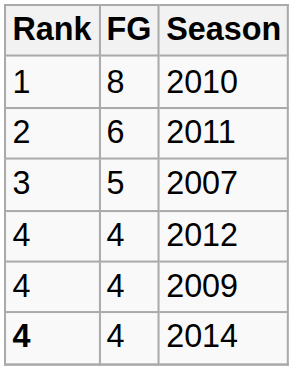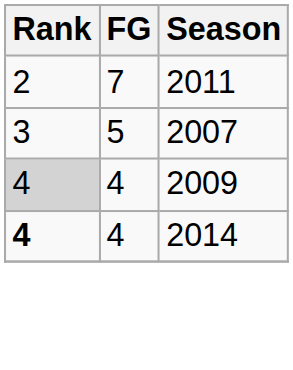 <table class="wikitable" style="text-align:left;">
 <tr>
 <th>Rank</th>
 <th>FG</th>
 <th>Season</th>
 </tr>
 <tr>
-<td>1</td>
-<td style="text-align:left;">8</td>
-<td>2010</td>
-</tr>
-<tr>
 <td>2</td>
-<td style="text-align:left;">6</td>
+<td style="text-align:left;">7</td>
 <td>2011</td>
 </tr>
 <tr>
 <td>3</td>
 <td style="text-align:left;">5</td>
 <td>2007</td>
 </tr>
 <tr>
-<td>4</td>
-<td style="text-align:left;">4</td>
-<td>2012</td>
-</tr>
-<tr>
-<td>4</td>
+<td style="background: lightgrey;">4</td>
 <td style="text-align:left;">4</td>
 <td>2009</td>
 </tr>
 <tr>
 <td><strong>4</strong></td>
 <td style="text-align:left;">4</td>
 <td>2014</td>
 </tr>
 <tr>
 </tr>
 </table>
